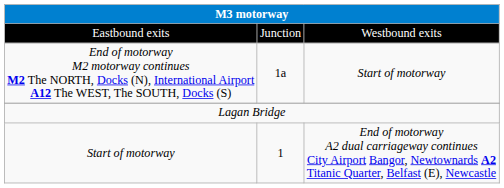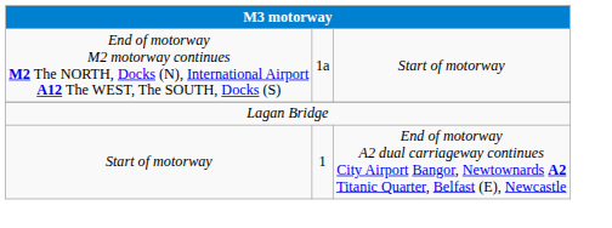 <table border=1 cellpadding=2 style="margin-left:1em; margin-bottom: 1em; border-collapse: collapse; " class="wikitable">
 <tr align="center" bgcolor="0080d0" style="color: white;">
 <td colspan="3"><strong>M3 motorway</strong></td>
-</tr>
-<tr align="center" bgcolor="000000" style="color: white">
-<td>Eastbound exits</td>
-<td>Junction</td>
-<td>Westbound exits</td>
 </tr>
 <tr align="center">
 <td><em>End of motorway</em><br><em>M2 motorway continues</em><br><a href='#'><span><strong>M2</strong></span></a> The NORTH, <a href='#'>Docks</a> (N), <a href='#'>International Airport</a>  <br> <a href='#'><span><strong>A12</strong></span></a> The WEST, The SOUTH, <a href='#'>Docks</a> (S)</td>
 <td align ="center">1a</td>
 <td><em>Start of motorway</em></td>
 </tr>
 <tr align="center">
 </tr>
 <tr align="center">
 <td colspan="3"><em>Lagan Bridge</em></td>
 </tr>
 <tr align="center">
 <td><em>Start of motorway</em></td>
 <td align="center">1</td>
 <td><em>End of motorway</em><br><em>A2 dual carriageway continues</em><br><a href='#'>City Airport</a>  <a href='#'>Bangor</a>, <a href='#'>Newtownards</a> <a href='#'><span><strong>A2</strong></span></a><br><a href='#'>Titanic Quarter</a>, <a href='#'>Belfast</a> (E), <a href='#'>Newcastle</a></td>
 </tr>
 </table>
